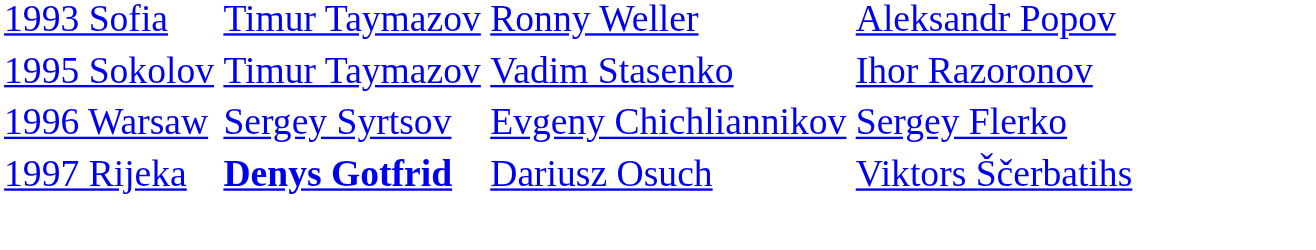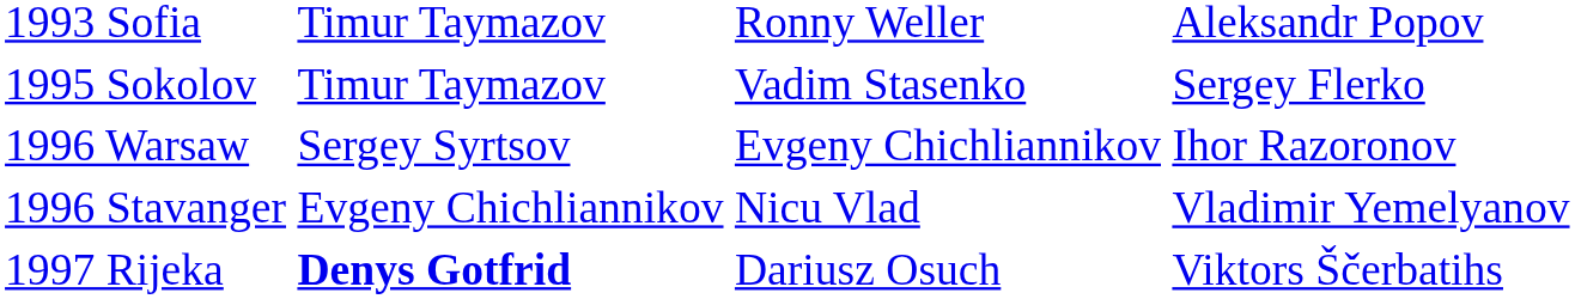 <table>
 <tr>
 <td><a href='#'>1993 Sofia</a></td>
 <td> <a href='#'>Timur Taymazov</a></td>
 <td> <a href='#'>Ronny Weller</a></td>
 <td> <a href='#'>Aleksandr Popov</a></td>
 </tr>
 <tr>
 <td><a href='#'>1995 Sokolov</a></td>
 <td> <a href='#'>Timur Taymazov</a></td>
 <td> <a href='#'>Vadim Stasenko</a></td>
-<td> <a href='#'>Ihor Razoronov</a></td>
+<td> <a href='#'>Sergey Flerko</a></td>
 </tr>
 <tr>
 <td><a href='#'>1996 Warsaw</a></td>
 <td> <a href='#'>Sergey Syrtsov</a></td>
 <td> <a href='#'>Evgeny Chichliannikov</a></td>
-<td> <a href='#'>Sergey Flerko</a></td>
+<td> <a href='#'>Ihor Razoronov</a></td>
+</tr>
+<tr>
+<td><a href='#'>1996 Stavanger</a></td>
+<td> <a href='#'>Evgeny Chichliannikov</a></td>
+<td> <a href='#'>Nicu Vlad</a></td>
+<td> <a href='#'>Vladimir Yemelyanov</a></td>
 </tr>
 <tr>
 <td><a href='#'>1997 Rijeka</a></td>
 <td><strong> <a href='#'>Denys Gotfrid</a></strong></td>
 <td> <a href='#'>Dariusz Osuch</a></td>
 <td> <a href='#'>Viktors Ščerbatihs</a></td>
 </tr>
 </table>
